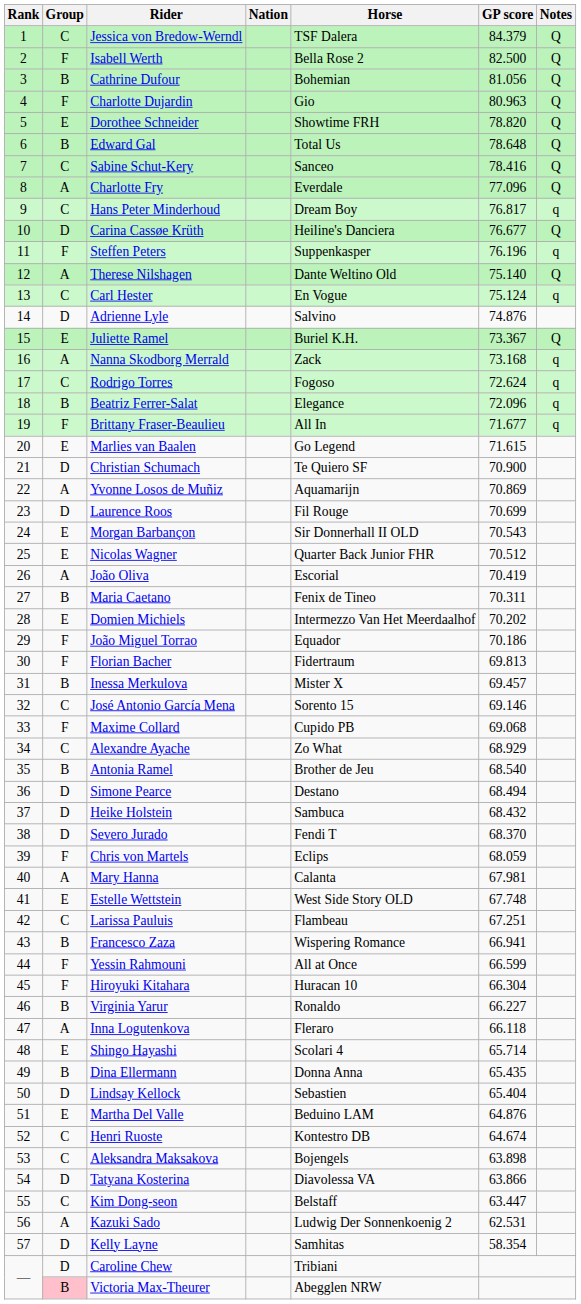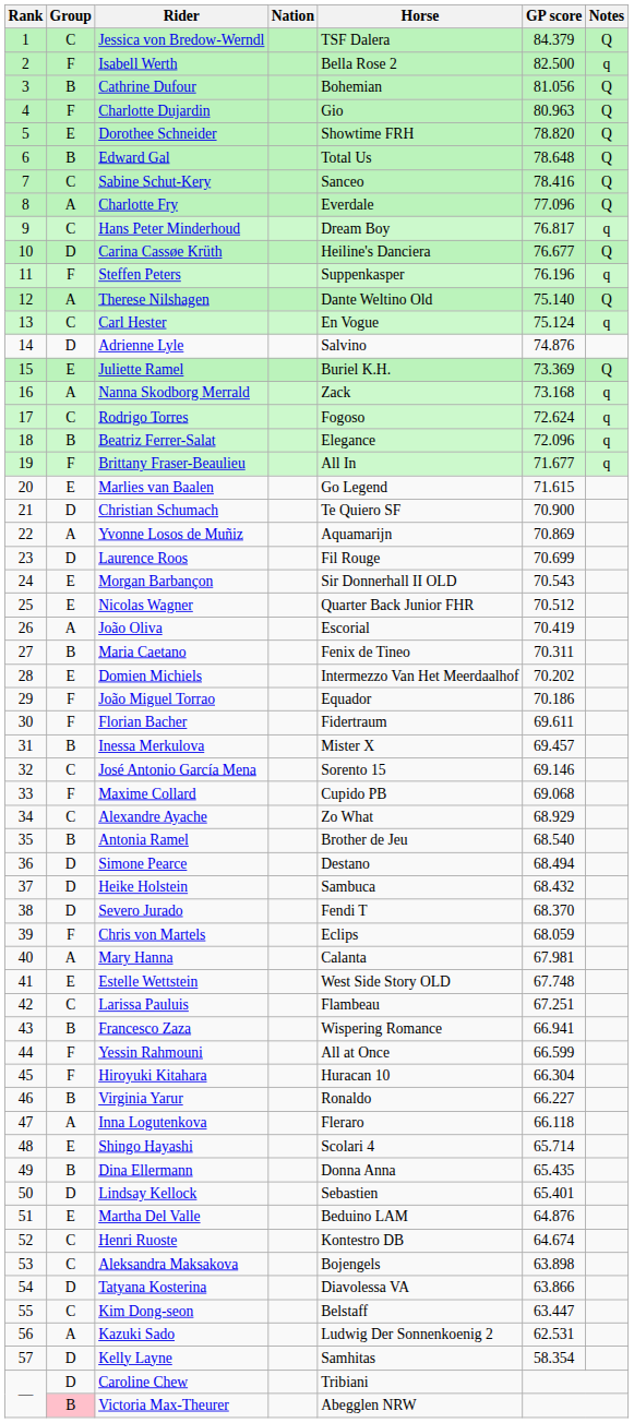 <table class="wikitable sortable" style="text-align:center">
 <tr>
 <th>Rank</th>
 <th>Group</th>
 <th>Rider</th>
 <th>Nation</th>
 <th>Horse</th>
 <th>GP score</th>
 <th>Notes</th>
 </tr>
 <tr bgcolor=bbf3bb>
 <td>1</td>
 <td>C</td>
 <td align=left><a href='#'>Jessica von Bredow-Werndl</a></td>
 <td align=left></td>
 <td align=left>TSF Dalera</td>
 <td>84.379</td>
 <td>Q</td>
 </tr>
 <tr bgcolor=bbf3bb>
 <td>2</td>
 <td>F</td>
 <td align=left><a href='#'>Isabell Werth</a></td>
 <td align=left></td>
 <td align=left>Bella Rose 2</td>
 <td>82.500</td>
-<td>Q</td>
+<td>q</td>
 </tr>
 <tr bgcolor=bbf3bb>
 <td>3</td>
 <td>B</td>
 <td align=left><a href='#'>Cathrine Dufour</a></td>
 <td align=left></td>
 <td align=left>Bohemian</td>
 <td>81.056</td>
 <td>Q</td>
 </tr>
 <tr bgcolor=bbf3bb>
 <td>4</td>
 <td>F</td>
 <td align=left><a href='#'>Charlotte Dujardin</a></td>
 <td align=left></td>
 <td align=left>Gio</td>
 <td>80.963</td>
 <td>Q</td>
 </tr>
 <tr bgcolor=bbf3bb>
 <td>5</td>
 <td>E</td>
 <td align=left><a href='#'>Dorothee Schneider</a></td>
 <td align=left></td>
 <td align=left>Showtime FRH</td>
 <td>78.820</td>
 <td>Q</td>
 </tr>
 <tr bgcolor=bbf3bb>
 <td>6</td>
 <td>B</td>
 <td align=left><a href='#'>Edward Gal</a></td>
 <td align=left></td>
 <td align=left>Total Us</td>
 <td>78.648</td>
 <td>Q</td>
 </tr>
 <tr bgcolor=bbf3bb>
 <td>7</td>
 <td>C</td>
 <td align=left><a href='#'>Sabine Schut-Kery</a></td>
 <td align=left></td>
 <td align=left>Sanceo</td>
 <td>78.416</td>
 <td>Q</td>
 </tr>
 <tr bgcolor=bbf3bb>
 <td>8</td>
 <td>A</td>
 <td align=left><a href='#'>Charlotte Fry</a></td>
 <td align=left></td>
 <td align=left>Everdale</td>
 <td>77.096</td>
 <td>Q</td>
 </tr>
 <tr bgcolor=ccf9cc>
 <td>9</td>
 <td>C</td>
 <td align=left><a href='#'>Hans Peter Minderhoud</a></td>
 <td align=left></td>
 <td align=left>Dream Boy</td>
 <td>76.817</td>
 <td>q</td>
 </tr>
 <tr bgcolor=bbf3bb>
 <td>10</td>
 <td>D</td>
 <td align=left><a href='#'>Carina Cassøe Krüth</a></td>
 <td align=left></td>
 <td align=left>Heiline's Danciera</td>
 <td>76.677</td>
 <td>Q</td>
 </tr>
 <tr bgcolor=ccf9cc>
 <td>11</td>
 <td>F</td>
 <td align=left><a href='#'>Steffen Peters</a></td>
 <td align=left></td>
 <td align=left>Suppenkasper</td>
 <td>76.196</td>
 <td>q</td>
 </tr>
 <tr bgcolor=bbf3bb>
 <td>12</td>
 <td>A</td>
 <td align=left><a href='#'>Therese Nilshagen</a></td>
 <td align=left></td>
 <td align=left>Dante Weltino Old</td>
 <td>75.140</td>
 <td>Q</td>
 </tr>
 <tr bgcolor=ccf9cc>
 <td>13</td>
 <td>C</td>
 <td align=left><a href='#'>Carl Hester</a></td>
 <td align=left></td>
 <td align=left>En Vogue</td>
 <td>75.124</td>
 <td>q</td>
 </tr>
 <tr>
 <td>14</td>
 <td>D</td>
 <td align=left><a href='#'>Adrienne Lyle</a></td>
 <td align=left></td>
 <td align=left>Salvino</td>
 <td>74.876</td>
 <td></td>
 </tr>
 <tr bgcolor=bbf3bb>
 <td>15</td>
 <td>E</td>
 <td align=left><a href='#'>Juliette Ramel</a></td>
 <td align=left></td>
 <td align=left>Buriel K.H.</td>
-<td>73.367</td>
+<td>73.369</td>
 <td>Q</td>
 </tr>
 <tr bgcolor=ccf9cc>
 <td>16</td>
 <td>A</td>
 <td align=left><a href='#'>Nanna Skodborg Merrald</a></td>
 <td align=left></td>
 <td align=left>Zack</td>
 <td>73.168</td>
 <td>q</td>
 </tr>
 <tr bgcolor=ccf9cc>
 <td>17</td>
 <td>C</td>
 <td align=left><a href='#'>Rodrigo Torres</a></td>
 <td align=left></td>
 <td align=left>Fogoso</td>
 <td>72.624</td>
 <td>q</td>
 </tr>
 <tr bgcolor=ccf9cc>
 <td>18</td>
 <td>B</td>
 <td align=left><a href='#'>Beatriz Ferrer-Salat</a></td>
 <td align=left></td>
 <td align=left>Elegance</td>
 <td>72.096</td>
 <td>q</td>
 </tr>
 <tr bgcolor=ccf9cc>
 <td>19</td>
 <td>F</td>
 <td align=left><a href='#'>Brittany Fraser-Beaulieu</a></td>
 <td align=left></td>
 <td align=left>All In</td>
 <td>71.677</td>
 <td>q</td>
 </tr>
 <tr>
 <td>20</td>
 <td>E</td>
 <td align=left><a href='#'>Marlies van Baalen</a></td>
 <td align=left></td>
 <td align=left>Go Legend</td>
 <td>71.615</td>
 <td></td>
 </tr>
 <tr>
 <td>21</td>
 <td>D</td>
 <td align=left><a href='#'>Christian Schumach</a></td>
 <td align=left></td>
 <td align=left>Te Quiero SF</td>
 <td>70.900</td>
 <td></td>
 </tr>
 <tr>
 <td>22</td>
 <td>A</td>
 <td align=left><a href='#'>Yvonne Losos de Muñiz</a></td>
 <td align=left></td>
 <td align=left>Aquamarijn</td>
 <td>70.869</td>
 <td></td>
 </tr>
 <tr>
 <td>23</td>
 <td>D</td>
 <td align=left><a href='#'>Laurence Roos</a></td>
 <td align=left></td>
 <td align=left>Fil Rouge</td>
 <td>70.699</td>
 <td></td>
 </tr>
 <tr>
 <td>24</td>
 <td>E</td>
 <td align=left><a href='#'>Morgan Barbançon</a></td>
 <td align=left></td>
 <td align=left>Sir Donnerhall II OLD</td>
 <td>70.543</td>
 <td></td>
 </tr>
 <tr>
 <td>25</td>
 <td>E</td>
 <td align=left><a href='#'>Nicolas Wagner</a></td>
 <td align=left></td>
 <td align=left>Quarter Back Junior FHR</td>
 <td>70.512</td>
 <td></td>
 </tr>
 <tr>
 <td>26</td>
 <td>A</td>
 <td align=left><a href='#'>João Oliva</a></td>
 <td align=left></td>
 <td align=left>Escorial</td>
 <td>70.419</td>
 <td></td>
 </tr>
 <tr>
 <td>27</td>
 <td>B</td>
 <td align=left><a href='#'>Maria Caetano</a></td>
 <td align=left></td>
 <td align=left>Fenix de Tineo</td>
 <td>70.311</td>
 <td></td>
 </tr>
 <tr>
 <td>28</td>
 <td>E</td>
 <td align=left><a href='#'>Domien Michiels</a></td>
 <td align=left></td>
 <td align=left>Intermezzo Van Het Meerdaalhof</td>
 <td>70.202</td>
 <td></td>
 </tr>
 <tr>
 <td>29</td>
 <td>F</td>
 <td align=left><a href='#'>João Miguel Torrao</a></td>
 <td align=left></td>
 <td align=left>Equador</td>
 <td>70.186</td>
 <td></td>
 </tr>
 <tr>
 <td>30</td>
 <td>F</td>
 <td align=left><a href='#'>Florian Bacher</a></td>
 <td align=left></td>
 <td align=left>Fidertraum</td>
-<td>69.813</td>
+<td>69.611</td>
 <td></td>
 </tr>
 <tr>
 <td>31</td>
 <td>B</td>
 <td align=left><a href='#'>Inessa Merkulova</a></td>
 <td align=left></td>
 <td align=left>Mister X</td>
 <td>69.457</td>
 <td></td>
 </tr>
 <tr>
 <td>32</td>
 <td>C</td>
 <td align=left><a href='#'>José Antonio García Mena</a></td>
 <td align=left></td>
 <td align=left>Sorento 15</td>
 <td>69.146</td>
 <td></td>
 </tr>
 <tr>
 <td>33</td>
 <td>F</td>
 <td align=left><a href='#'>Maxime Collard</a></td>
 <td align=left></td>
 <td align=left>Cupido PB</td>
 <td>69.068</td>
 <td></td>
 </tr>
 <tr>
 <td>34</td>
 <td>C</td>
 <td align=left><a href='#'>Alexandre Ayache</a></td>
 <td align=left></td>
 <td align=left>Zo What</td>
 <td>68.929</td>
 <td></td>
 </tr>
 <tr>
 <td>35</td>
 <td>B</td>
 <td align=left><a href='#'>Antonia Ramel</a></td>
 <td align=left></td>
 <td align=left>Brother de Jeu</td>
 <td>68.540</td>
 <td></td>
 </tr>
 <tr>
 <td>36</td>
 <td>D</td>
 <td align=left><a href='#'>Simone Pearce</a></td>
 <td align=left></td>
 <td align=left>Destano</td>
 <td>68.494</td>
 <td></td>
 </tr>
 <tr>
 <td>37</td>
 <td>D</td>
 <td align=left><a href='#'>Heike Holstein</a></td>
 <td align=left></td>
 <td align=left>Sambuca</td>
 <td>68.432</td>
 <td></td>
 </tr>
 <tr>
 <td>38</td>
 <td>D</td>
 <td align=left><a href='#'>Severo Jurado</a></td>
 <td align=left></td>
 <td align=left>Fendi T</td>
 <td>68.370</td>
 <td></td>
 </tr>
 <tr>
 <td>39</td>
 <td>F</td>
 <td align=left><a href='#'>Chris von Martels</a></td>
 <td align=left></td>
 <td align=left>Eclips</td>
 <td>68.059</td>
 <td></td>
 </tr>
 <tr>
 <td>40</td>
 <td>A</td>
 <td align=left><a href='#'>Mary Hanna</a></td>
 <td align=left></td>
 <td align=left>Calanta</td>
 <td>67.981</td>
 <td></td>
 </tr>
 <tr>
 <td>41</td>
 <td>E</td>
 <td align=left><a href='#'>Estelle Wettstein</a></td>
 <td align=left></td>
 <td align=left>West Side Story OLD</td>
 <td>67.748</td>
 <td></td>
 </tr>
 <tr>
 <td>42</td>
 <td>C</td>
 <td align=left><a href='#'>Larissa Pauluis</a></td>
 <td align=left></td>
 <td align=left>Flambeau</td>
 <td>67.251</td>
 <td></td>
 </tr>
 <tr>
 <td>43</td>
 <td>B</td>
 <td align=left><a href='#'>Francesco Zaza</a></td>
 <td align=left></td>
 <td align=left>Wispering Romance</td>
 <td>66.941</td>
 <td></td>
 </tr>
 <tr>
 <td>44</td>
 <td>F</td>
 <td align=left><a href='#'>Yessin Rahmouni</a></td>
 <td align=left></td>
 <td align=left>All at Once</td>
 <td>66.599</td>
 <td></td>
 </tr>
 <tr>
 <td>45</td>
 <td>F</td>
 <td align=left><a href='#'>Hiroyuki Kitahara</a></td>
 <td align=left></td>
 <td align=left>Huracan 10</td>
 <td>66.304</td>
 <td></td>
 </tr>
 <tr>
 <td>46</td>
 <td>B</td>
 <td align=left><a href='#'>Virginia Yarur</a></td>
 <td align=left></td>
 <td align=left>Ronaldo</td>
 <td>66.227</td>
 <td></td>
 </tr>
 <tr>
 <td>47</td>
 <td>A</td>
 <td align=left><a href='#'>Inna Logutenkova</a></td>
 <td align=left></td>
 <td align=left>Fleraro</td>
 <td>66.118</td>
 <td></td>
 </tr>
 <tr>
 <td>48</td>
 <td>E</td>
 <td align=left><a href='#'>Shingo Hayashi</a></td>
 <td align=left></td>
 <td align=left>Scolari 4</td>
 <td>65.714</td>
 <td></td>
 </tr>
 <tr>
 <td>49</td>
 <td>B</td>
 <td align=left><a href='#'>Dina Ellermann</a></td>
 <td align=left></td>
 <td align=left>Donna Anna</td>
 <td>65.435</td>
 <td></td>
 </tr>
 <tr>
 <td>50</td>
 <td>D</td>
 <td align=left><a href='#'>Lindsay Kellock</a></td>
 <td align=left></td>
 <td align=left>Sebastien</td>
-<td>65.404</td>
+<td>65.401</td>
 <td></td>
 </tr>
 <tr>
 <td>51</td>
 <td>E</td>
 <td align=left><a href='#'>Martha Del Valle</a></td>
 <td align=left></td>
 <td align=left>Beduino LAM</td>
 <td>64.876</td>
 <td></td>
 </tr>
 <tr>
 <td>52</td>
 <td>C</td>
 <td align=left><a href='#'>Henri Ruoste</a></td>
 <td align=left></td>
 <td align=left>Kontestro DB</td>
 <td>64.674</td>
 <td></td>
 </tr>
 <tr>
 <td>53</td>
 <td>C</td>
 <td align=left><a href='#'>Aleksandra Maksakova</a></td>
 <td align=left></td>
 <td align=left>Bojengels</td>
 <td>63.898</td>
 <td></td>
 </tr>
 <tr>
 <td>54</td>
 <td>D</td>
 <td align=left><a href='#'>Tatyana Kosterina</a></td>
 <td align=left></td>
 <td align=left>Diavolessa VA</td>
 <td>63.866</td>
 <td></td>
 </tr>
 <tr>
 <td>55</td>
 <td>C</td>
 <td align=left><a href='#'>Kim Dong-seon</a></td>
 <td align=left></td>
 <td align=left>Belstaff</td>
 <td>63.447</td>
 <td></td>
 </tr>
 <tr>
 <td>56</td>
 <td>A</td>
 <td align=left><a href='#'>Kazuki Sado</a></td>
 <td align=left></td>
 <td align=left>Ludwig Der Sonnenkoenig 2</td>
 <td>62.531</td>
 <td></td>
 </tr>
 <tr>
 <td>57</td>
 <td>D</td>
 <td align=left><a href='#'>Kelly Layne</a></td>
 <td align=left></td>
 <td align=left>Samhitas</td>
 <td>58.354</td>
 <td></td>
 </tr>
 <tr>
 <td rowspan=2 data-sort-value=58>—</td>
 <td>D</td>
 <td align=left><a href='#'>Caroline Chew</a></td>
 <td align=left></td>
 <td align=left>Tribiani</td>
 <td colspan="2" data-sort-value=0></td>
 </tr>
 <tr>
 <td style="background: pink;">B</td>
 <td align=left><a href='#'>Victoria Max-Theurer</a></td>
 <td align=left></td>
 <td align=left>Abegglen NRW</td>
 <td colspan="2" data-sort-value=0></td>
 </tr>
 </table>
